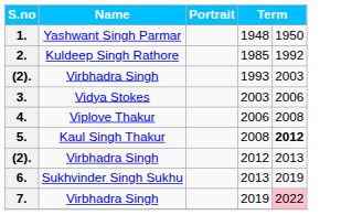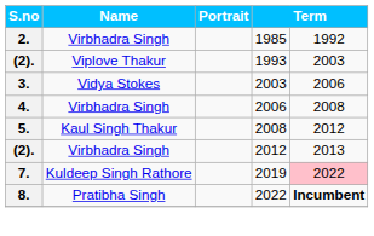 <table class="wikitable sortable" style="text-align:center;">
 <tr>
 <th Style="background-color:#00BFFF; color:white">S.no</th>
 <th Style="background-color:#00BFFF; color:white">Name</th>
 <th Style="background-color:#00BFFF; color:white">Portrait</th>
 <th Style="background-color:#00BFFF; color:white" colspan=2>Term</th>
 </tr>
 <tr>
-<th>1.</th>
-<td><a href='#'>Yashwant Singh Parmar</a></td>
-<td></td>
-<td>1948</td>
-<td>1950</td>
-</tr>
-<tr>
 <th>2.</th>
-<td><a href='#'>Kuldeep Singh Rathore</a></td>
+<td><a href='#'>Virbhadra Singh</a></td>
 <td></td>
 <td>1985</td>
 <td>1992</td>
 </tr>
 <tr>
 <th>(2).</th>
-<td><a href='#'>Virbhadra Singh</a></td>
+<td><a href='#'>Viplove Thakur</a></td>
 <td></td>
 <td>1993</td>
 <td>2003</td>
 </tr>
 <tr>
 <th>3.</th>
 <td><a href='#'>Vidya Stokes</a></td>
 <td></td>
 <td>2003</td>
 <td>2006</td>
 </tr>
 <tr>
 <th>4.</th>
-<td><a href='#'>Viplove Thakur</a></td>
+<td><a href='#'>Virbhadra Singh</a></td>
 <td></td>
 <td>2006</td>
 <td>2008</td>
 </tr>
 <tr>
 <th>5.</th>
 <td><a href='#'>Kaul Singh Thakur</a></td>
 <td></td>
 <td>2008</td>
-<td><strong>2012</strong></td>
+<td>2012</td>
 </tr>
 <tr>
 <th>(2).</th>
 <td><a href='#'>Virbhadra Singh</a></td>
 <td></td>
 <td>2012</td>
 <td>2013</td>
 </tr>
 <tr>
-<th>6.</th>
-<td><a href='#'>Sukhvinder Singh Sukhu</a></td>
-<td></td>
-<td>2013</td>
-<td>2019</td>
-</tr>
-<tr>
 <th>7.</th>
-<td><a href='#'>Virbhadra Singh</a></td>
+<td><a href='#'>Kuldeep Singh Rathore</a></td>
 <td></td>
 <td>2019</td>
 <td style="background: pink;">2022</td>
 </tr>
 <tr>
+<th>8.</th>
+<td><a href='#'>Pratibha Singh</a></td>
+<td></td>
+<td>2022</td>
+<td><strong>Incumbent</strong></td>
+</tr>
+<tr>
 </tr>
 </table>
